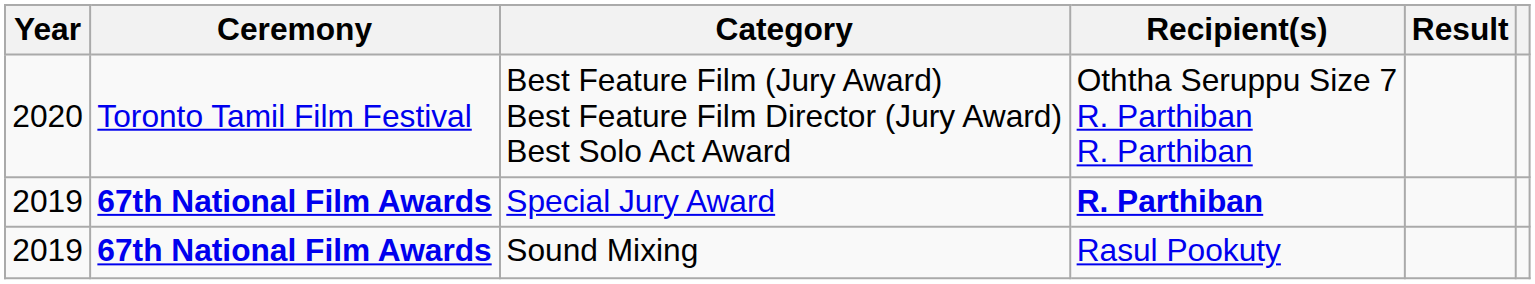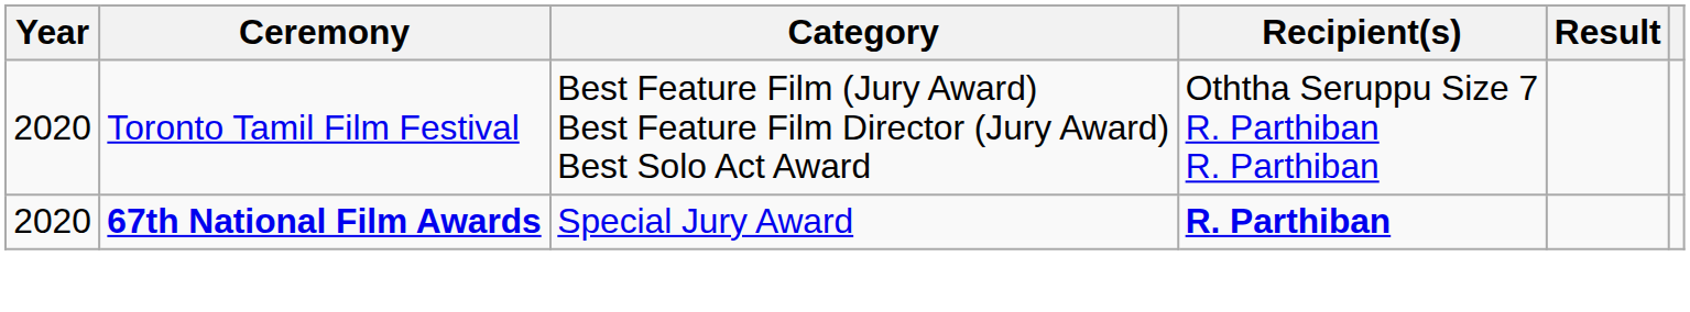 <table class="wikitable">
 <tr>
 <th>Year</th>
 <th>Ceremony</th>
 <th>Category</th>
 <th>Recipient(s)</th>
 <th>Result</th>
 <th></th>
 </tr>
 <tr>
 <td>2020</td>
 <td><a href='#'>Toronto Tamil Film Festival</a></td>
 <td>Best Feature Film (Jury Award)<br>Best Feature Film Director (Jury Award)<br>Best Solo Act Award</td>
 <td>Oththa Seruppu Size 7<br><a href='#'>R. Parthiban</a><br><a href='#'>R. Parthiban</a></td>
 <td></td>
 <td></td>
 </tr>
 <tr>
-<td>2019</td>
+<td>2020</td>
 <td><strong><a href='#'>67th National Film Awards</a></strong></td>
 <td><a href='#'>Special Jury Award</a></td>
 <td><strong><a href='#'>R. Parthiban</a></strong></td>
 <td></td>
 <td></td>
 </tr>
-<tr>
-<td>2019</td>
-<td><strong><a href='#'>67th National Film Awards</a></strong></td>
-<td>Sound Mixing</td>
-<td><a href='#'>Rasul Pookuty</a></td>
-<td></td>
-<td></td>
-</tr>
 </table>
